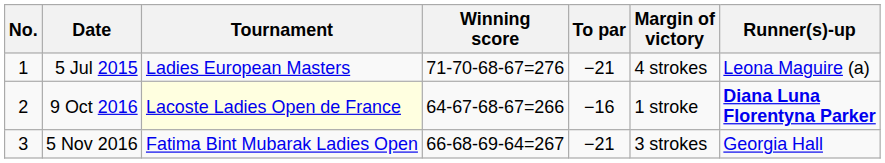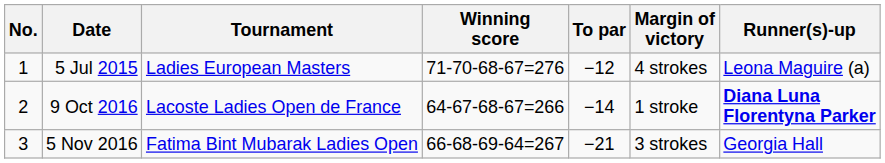 <table class="wikitable" style="font-size:95%;">
 <tr>
 <th>No.</th>
 <th>Date</th>
 <th>Tournament</th>
 <th>Winning<br>score</th>
 <th>To par</th>
 <th>Margin of<br>victory</th>
 <th>Runner(s)-up</th>
 </tr>
 <tr>
 <td align=center>1</td>
 <td align=right>5 Jul <a href='#'>2015</a></td>
 <td><a href='#'>Ladies European Masters</a></td>
 <td align=right>71-70-68-67=276</td>
-<td align=center>−21</td>
+<td align=center>−12</td>
 <td>4 strokes</td>
 <td> <a href='#'>Leona Maguire</a> (a)</td>
 </tr>
 <tr>
 <td align=center>2</td>
 <td align=right>9 Oct <a href='#'>2016</a></td>
-<td style="background: lightyellow;"><a href='#'>Lacoste Ladies Open de France</a></td>
+<td><a href='#'>Lacoste Ladies Open de France</a></td>
 <td align=right>64-67-68-67=266</td>
-<td align=center>−16</td>
+<td align=center>−14</td>
 <td>1 stroke</td>
 <td><strong> <a href='#'>Diana Luna</a><br> <a href='#'>Florentyna Parker</a></strong></td>
 </tr>
 <tr>
 <td align=center>3</td>
 <td align=right>5 Nov 2016</td>
 <td><a href='#'>Fatima Bint Mubarak Ladies Open</a></td>
 <td align=right>66-68-69-64=267</td>
 <td align=center>−21</td>
 <td>3 strokes</td>
 <td> <a href='#'>Georgia Hall</a></td>
 </tr>
 </table>
